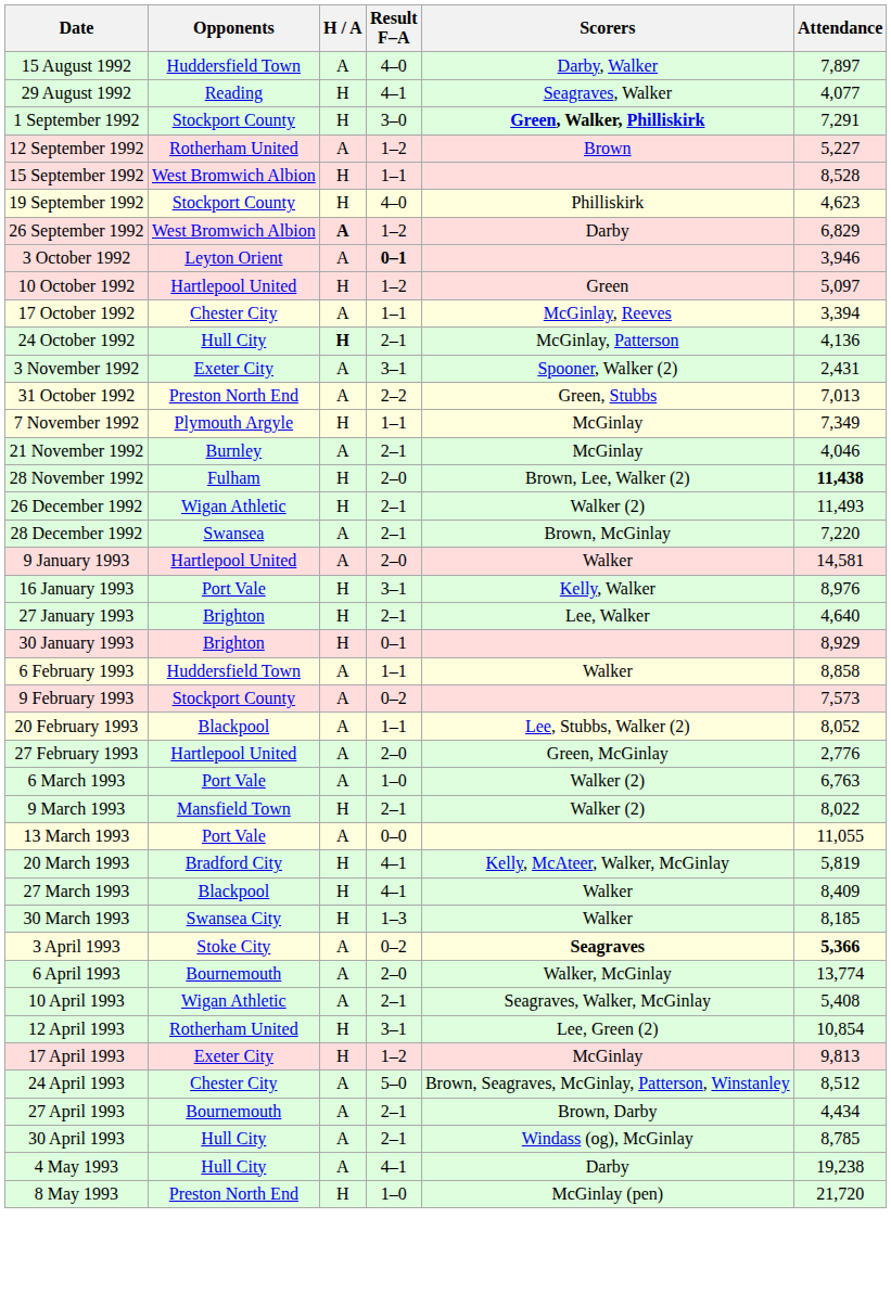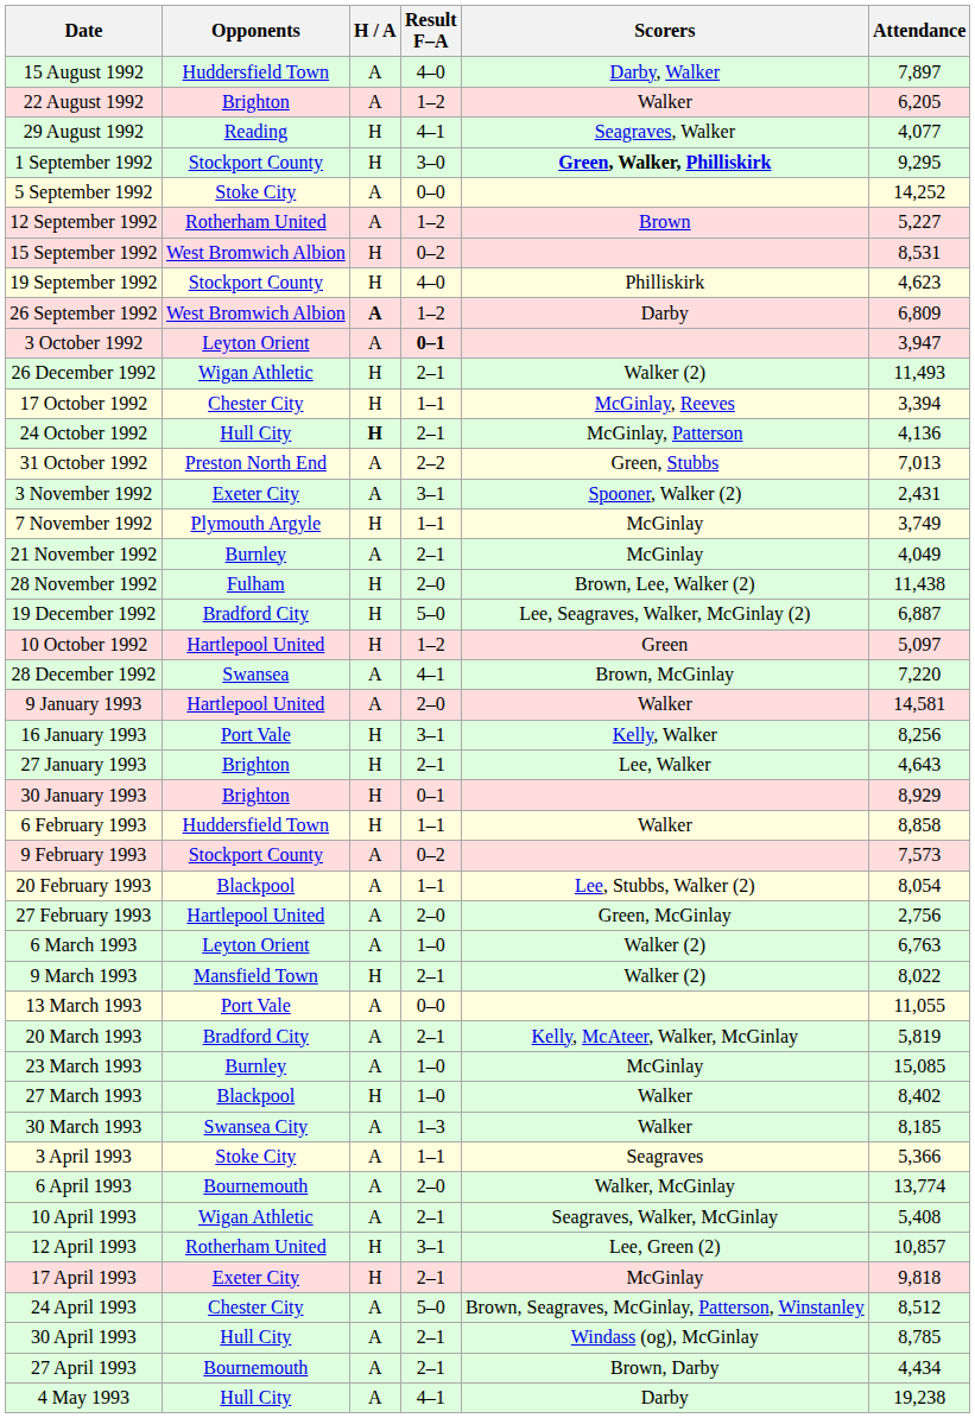 <table class="wikitable" style="text-align:center">
 <tr>
 <th>Date</th>
 <th>Opponents</th>
 <th>H / A</th>
 <th>Result<br>F–A</th>
 <th>Scorers</th>
 <th>Attendance</th>
 </tr>
 <tr bgcolor="#ddffdd">
 <td>15 August 1992</td>
 <td><a href='#'>Huddersfield Town</a></td>
 <td>A</td>
 <td>4–0</td>
 <td><a href='#'>Darby</a>, <a href='#'>Walker</a></td>
 <td>7,897</td>
 </tr>
+<tr bgcolor="#ffdddd">
+<td>22 August 1992</td>
+<td><a href='#'>Brighton</a></td>
+<td>A</td>
+<td>1–2</td>
+<td>Walker</td>
+<td>6,205</td>
+</tr>
 <tr bgcolor="#ddffdd">
 <td>29 August 1992</td>
 <td><a href='#'>Reading</a></td>
 <td>H</td>
 <td>4–1</td>
 <td><a href='#'>Seagraves</a>, Walker</td>
 <td>4,077</td>
 </tr>
 <tr bgcolor="#ddffdd">
 <td>1 September 1992</td>
 <td><a href='#'>Stockport County</a></td>
 <td>H</td>
 <td>3–0</td>
 <td><strong><a href='#'>Green</a>, Walker, <a href='#'>Philliskirk</a></strong></td>
-<td>7,291</td>
+<td>9,295</td>
+</tr>
+<tr bgcolor="#ffffdd">
+<td>5 September 1992</td>
+<td><a href='#'>Stoke City</a></td>
+<td>A</td>
+<td>0–0</td>
+<td></td>
+<td>14,252</td>
 </tr>
 <tr bgcolor="#ffdddd">
 <td>12 September 1992</td>
 <td><a href='#'>Rotherham United</a></td>
 <td>A</td>
 <td>1–2</td>
 <td><a href='#'>Brown</a></td>
 <td>5,227</td>
 </tr>
 <tr bgcolor="#ffdddd">
 <td>15 September 1992</td>
 <td><a href='#'>West Bromwich Albion</a></td>
 <td>H</td>
-<td>1–1</td>
+<td>0–2</td>
 <td></td>
-<td>8,528</td>
+<td>8,531</td>
 </tr>
 <tr bgcolor="#ffffdd">
 <td>19 September 1992</td>
 <td><a href='#'>Stockport County</a></td>
 <td>H</td>
 <td>4–0</td>
 <td>Philliskirk</td>
 <td>4,623</td>
 </tr>
 <tr bgcolor="#ffdddd">
 <td>26 September 1992</td>
 <td><a href='#'>West Bromwich Albion</a></td>
 <td><strong>A</strong></td>
 <td>1–2</td>
 <td>Darby</td>
-<td>6,829</td>
+<td>6,809</td>
 </tr>
 <tr bgcolor="#ffdddd">
 <td>3 October 1992</td>
 <td><a href='#'>Leyton Orient</a></td>
 <td>A</td>
 <td><strong>0–1</strong></td>
 <td></td>
-<td>3,946</td>
+<td>3,947</td>
 </tr>
-<tr bgcolor="#ffdddd">
-<td>10 October 1992</td>
-<td><a href='#'>Hartlepool United</a></td>
+<tr bgcolor="#ddffdd">
+<td>26 December 1992</td>
+<td><a href='#'>Wigan Athletic</a></td>
 <td>H</td>
-<td>1–2</td>
-<td>Green</td>
-<td>5,097</td>
+<td>2–1</td>
+<td>Walker (2)</td>
+<td>11,493</td>
 </tr>
 <tr bgcolor="#ffffdd">
 <td>17 October 1992</td>
 <td><a href='#'>Chester City</a></td>
-<td>A</td>
+<td>H</td>
 <td>1–1</td>
 <td><a href='#'>McGinlay</a>, <a href='#'>Reeves</a></td>
 <td>3,394</td>
 </tr>
 <tr bgcolor="#ddffdd">
 <td>24 October 1992</td>
 <td><a href='#'>Hull City</a></td>
 <td><strong>H</strong></td>
 <td>2–1</td>
 <td>McGinlay, <a href='#'>Patterson</a></td>
 <td>4,136</td>
 </tr>
+<tr bgcolor="#ffffdd">
+<td>31 October 1992</td>
+<td><a href='#'>Preston North End</a></td>
+<td>A</td>
+<td>2–2</td>
+<td>Green, <a href='#'>Stubbs</a></td>
+<td>7,013</td>
+</tr>
 <tr bgcolor="#ddffdd">
 <td>3 November 1992</td>
 <td><a href='#'>Exeter City</a></td>
 <td>A</td>
 <td>3–1</td>
 <td><a href='#'>Spooner</a>, Walker (2)</td>
 <td>2,431</td>
 </tr>
 <tr bgcolor="#ffffdd">
-<td>31 October 1992</td>
-<td><a href='#'>Preston North End</a></td>
-<td>A</td>
-<td>2–2</td>
-<td>Green, <a href='#'>Stubbs</a></td>
-<td>7,013</td>
-</tr>
-<tr bgcolor="#ffffdd">
 <td>7 November 1992</td>
 <td><a href='#'>Plymouth Argyle</a></td>
 <td>H</td>
 <td>1–1</td>
 <td>McGinlay</td>
-<td>7,349</td>
+<td>3,749</td>
 </tr>
 <tr bgcolor="#ddffdd">
 <td>21 November 1992</td>
 <td><a href='#'>Burnley</a></td>
 <td>A</td>
 <td>2–1</td>
 <td>McGinlay</td>
-<td>4,046</td>
+<td>4,049</td>
 </tr>
 <tr bgcolor="#ddffdd">
 <td>28 November 1992</td>
 <td><a href='#'>Fulham</a></td>
 <td>H</td>
 <td>2–0</td>
 <td>Brown, Lee, Walker (2)</td>
-<td><strong>11,438</strong></td>
+<td>11,438</td>
 </tr>
 <tr bgcolor="#ddffdd">
-<td>26 December 1992</td>
-<td><a href='#'>Wigan Athletic</a></td>
+<td>19 December 1992</td>
+<td><a href='#'>Bradford City</a></td>
 <td>H</td>
-<td>2–1</td>
-<td>Walker (2)</td>
-<td>11,493</td>
+<td>5–0</td>
+<td>Lee, Seagraves, Walker, McGinlay (2)</td>
+<td>6,887</td>
+</tr>
+<tr bgcolor="#ffdddd">
+<td>10 October 1992</td>
+<td><a href='#'>Hartlepool United</a></td>
+<td>H</td>
+<td>1–2</td>
+<td>Green</td>
+<td>5,097</td>
 </tr>
 <tr bgcolor="#ddffdd">
 <td>28 December 1992</td>
 <td><a href='#'>Swansea</a></td>
 <td>A</td>
-<td>2–1</td>
+<td>4–1</td>
 <td>Brown, McGinlay</td>
 <td>7,220</td>
 </tr>
 <tr bgcolor="#ffdddd">
 <td>9 January 1993</td>
 <td><a href='#'>Hartlepool United</a></td>
 <td>A</td>
 <td>2–0</td>
 <td>Walker</td>
 <td>14,581</td>
 </tr>
 <tr bgcolor="#ddffdd">
 <td>16 January 1993</td>
 <td><a href='#'>Port Vale</a></td>
 <td>H</td>
 <td>3–1</td>
 <td><a href='#'>Kelly</a>, Walker</td>
-<td>8,976</td>
+<td>8,256</td>
 </tr>
 <tr bgcolor="#ddffdd">
 <td>27 January 1993</td>
 <td><a href='#'>Brighton</a></td>
 <td>H</td>
 <td>2–1</td>
 <td>Lee, Walker</td>
-<td>4,640</td>
+<td>4,643</td>
 </tr>
 <tr bgcolor="#ffdddd">
 <td>30 January 1993</td>
 <td><a href='#'>Brighton</a></td>
 <td>H</td>
 <td>0–1</td>
 <td></td>
 <td>8,929</td>
 </tr>
 <tr bgcolor="#ffffdd">
 <td>6 February 1993</td>
 <td><a href='#'>Huddersfield Town</a></td>
-<td>A</td>
+<td>H</td>
 <td>1–1</td>
 <td>Walker</td>
 <td>8,858</td>
 </tr>
 <tr bgcolor="#ffdddd">
 <td>9 February 1993</td>
 <td><a href='#'>Stockport County</a></td>
 <td>A</td>
 <td>0–2</td>
 <td></td>
 <td>7,573</td>
 </tr>
 <tr bgcolor="#ffffdd">
 <td>20 February 1993</td>
 <td><a href='#'>Blackpool</a></td>
 <td>A</td>
 <td>1–1</td>
 <td><a href='#'>Lee</a>, Stubbs, Walker (2)</td>
-<td>8,052</td>
+<td>8,054</td>
 </tr>
 <tr bgcolor="#ddffdd">
 <td>27 February 1993</td>
 <td><a href='#'>Hartlepool United</a></td>
 <td>A</td>
 <td>2–0</td>
 <td>Green, McGinlay</td>
-<td>2,776</td>
+<td>2,756</td>
 </tr>
 <tr bgcolor="#ddffdd">
 <td>6 March 1993</td>
-<td><a href='#'>Port Vale</a></td>
+<td><a href='#'>Leyton Orient</a></td>
 <td>A</td>
 <td>1–0</td>
 <td>Walker (2)</td>
 <td>6,763</td>
 </tr>
 <tr bgcolor="#ddffdd">
 <td>9 March 1993</td>
 <td><a href='#'>Mansfield Town</a></td>
 <td>H</td>
 <td>2–1</td>
 <td>Walker (2)</td>
 <td>8,022</td>
 </tr>
 <tr bgcolor="#ffffdd">
 <td>13 March 1993</td>
 <td><a href='#'>Port Vale</a></td>
 <td>A</td>
 <td>0–0</td>
 <td></td>
 <td>11,055</td>
 </tr>
 <tr bgcolor="#ddffdd">
 <td>20 March 1993</td>
 <td><a href='#'>Bradford City</a></td>
-<td>H</td>
-<td>4–1</td>
+<td>A</td>
+<td>2–1</td>
 <td><a href='#'>Kelly</a>, <a href='#'>McAteer</a>, Walker, McGinlay</td>
 <td>5,819</td>
+</tr>
+<tr bgcolor="#ddffdd">
+<td>23 March 1993</td>
+<td><a href='#'>Burnley</a></td>
+<td>A</td>
+<td>1–0</td>
+<td>McGinlay</td>
+<td>15,085</td>
 </tr>
 <tr bgcolor="#ddffdd">
 <td>27 March 1993</td>
 <td><a href='#'>Blackpool</a></td>
 <td>H</td>
-<td>4–1</td>
+<td>1–0</td>
 <td>Walker</td>
-<td>8,409</td>
+<td>8,402</td>
 </tr>
 <tr bgcolor="#ddffdd">
 <td>30 March 1993</td>
 <td><a href='#'>Swansea City</a></td>
-<td>H</td>
+<td>A</td>
 <td>1–3</td>
 <td>Walker</td>
 <td>8,185</td>
 </tr>
 <tr bgcolor="#ffffdd">
 <td>3 April 1993</td>
 <td><a href='#'>Stoke City</a></td>
 <td>A</td>
-<td>0–2</td>
-<td><strong>Seagraves</strong></td>
-<td><strong>5,366</strong></td>
+<td>1–1</td>
+<td>Seagraves</td>
+<td>5,366</td>
 </tr>
 <tr bgcolor="#ddffdd">
 <td>6 April 1993</td>
 <td><a href='#'>Bournemouth</a></td>
 <td>A</td>
 <td>2–0</td>
 <td>Walker, McGinlay</td>
 <td>13,774</td>
 </tr>
 <tr bgcolor="#ddffdd">
 <td>10 April 1993</td>
 <td><a href='#'>Wigan Athletic</a></td>
 <td>A</td>
 <td>2–1</td>
 <td>Seagraves, Walker, McGinlay</td>
 <td>5,408</td>
 </tr>
 <tr bgcolor="#ddffdd">
 <td>12 April 1993</td>
 <td><a href='#'>Rotherham United</a></td>
 <td>H</td>
 <td>3–1</td>
 <td>Lee, Green (2)</td>
-<td>10,854</td>
+<td>10,857</td>
 </tr>
 <tr bgcolor="#ffdddd">
 <td>17 April 1993</td>
 <td><a href='#'>Exeter City</a></td>
 <td>H</td>
-<td>1–2</td>
+<td>2–1</td>
 <td>McGinlay</td>
-<td>9,813</td>
+<td>9,818</td>
 </tr>
 <tr bgcolor="#ddffdd">
 <td>24 April 1993</td>
 <td><a href='#'>Chester City</a></td>
 <td>A</td>
 <td>5–0</td>
 <td>Brown, Seagraves, McGinlay, <a href='#'>Patterson</a>, <a href='#'>Winstanley</a></td>
 <td>8,512</td>
 </tr>
 <tr bgcolor="#ddffdd">
+<td>30 April 1993</td>
+<td><a href='#'>Hull City</a></td>
+<td>A</td>
+<td>2–1</td>
+<td><a href='#'>Windass</a> (og), McGinlay</td>
+<td>8,785</td>
+</tr>
+<tr bgcolor="#ddffdd">
 <td>27 April 1993</td>
 <td><a href='#'>Bournemouth</a></td>
 <td>A</td>
 <td>2–1</td>
 <td>Brown, Darby</td>
 <td>4,434</td>
-</tr>
-<tr bgcolor="#ddffdd">
-<td>30 April 1993</td>
-<td><a href='#'>Hull City</a></td>
-<td>A</td>
-<td>2–1</td>
-<td><a href='#'>Windass</a> (og), McGinlay</td>
-<td>8,785</td>
 </tr>
 <tr bgcolor="#ddffdd">
 <td>4 May 1993</td>
 <td><a href='#'>Hull City</a></td>
 <td>A</td>
 <td>4–1</td>
 <td>Darby</td>
 <td>19,238</td>
 </tr>
-<tr bgcolor="#ddffdd">
-<td>8 May 1993</td>
-<td><a href='#'>Preston North End</a></td>
-<td>H</td>
-<td>1–0</td>
-<td>McGinlay (pen)</td>
-<td>21,720</td>
-</tr>
 </table>
